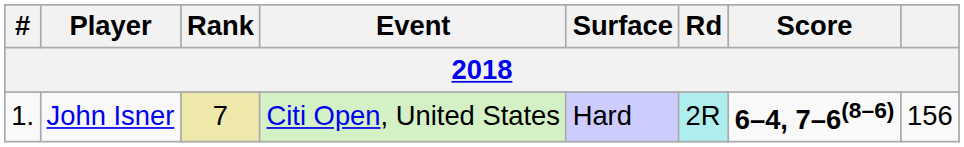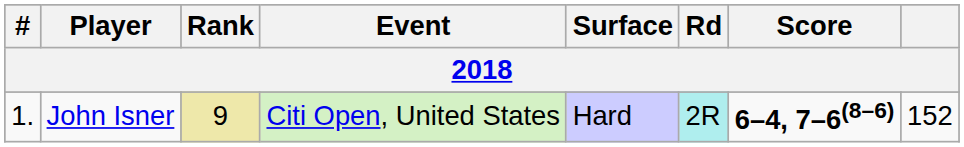 <table class="wikitable sortable">
 <tr>
 <th>#</th>
 <th>Player</th>
 <th>Rank</th>
 <th>Event</th>
 <th>Surface</th>
 <th>Rd</th>
 <th>Score</th>
 <th></th>
 </tr>
 <tr>
 <th colspan="8"><a href='#'>2018</a></th>
 </tr>
 <tr>
 <td>1.</td>
 <td> <a href='#'>John Isner</a></td>
-<td align=center bgcolor=eee8aa>7</td>
+<td align=center bgcolor=eee8aa>9</td>
 <td bgcolor=d4f1c5><a href='#'>Citi Open</a>, United States</td>
 <td bgcolor=CCCCFF>Hard</td>
 <td bgcolor=afeeee>2R</td>
 <td><strong>6–4, 7–6<sup>(8–6)</sup></strong></td>
-<td align=center>156</td>
+<td align=center>152</td>
 </tr>
 </table>
